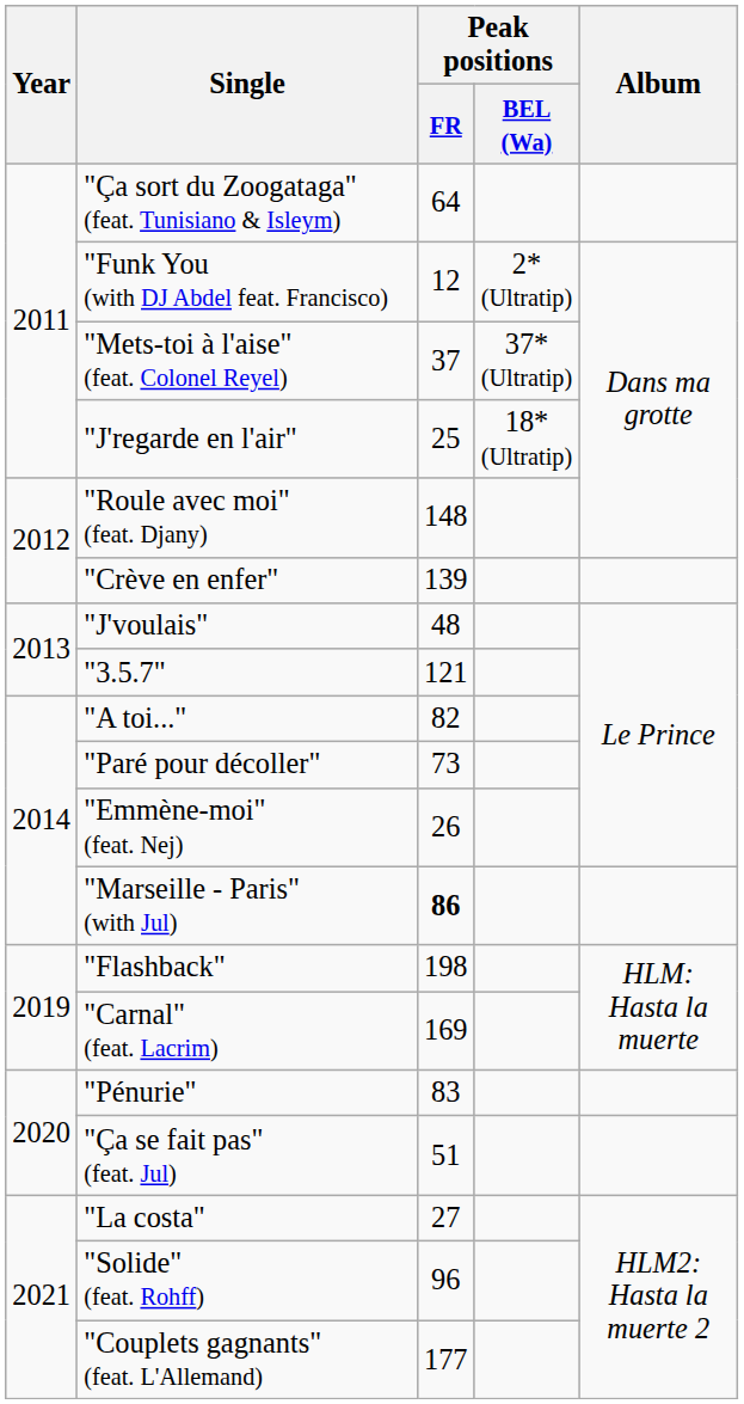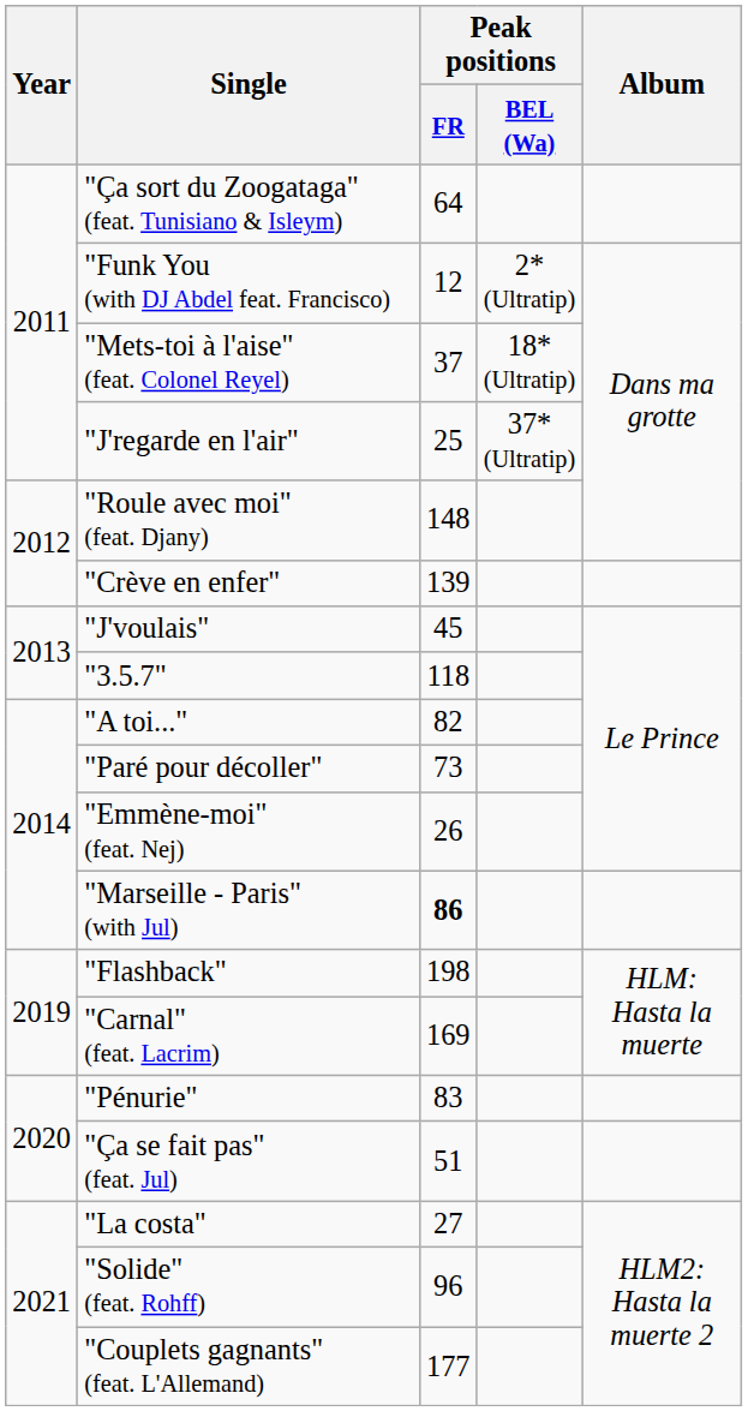 <table class="wikitable">
 <tr>
 <th rowspan="2" style="text-align:center; width:10px;">Year</th>
 <th rowspan="2" style="text-align:center; width:180px;">Single</th>
 <th style="text-align:center;" colspan="2">Peak positions</th>
 <th rowspan="2" style="text-align:center; width:80px;">Album</th>
 </tr>
 <tr>
 <th width="20"><small><a href='#'>FR</a></small><br></th>
 <th width="20"><small><a href='#'>BEL<br>(Wa)</a></small><br></th>
 </tr>
 <tr>
 <td style="text-align:center;" rowspan="4">2011</td>
 <td>"Ça sort du Zoogataga" <br><small>(feat. <a href='#'>Tunisiano</a> & <a href='#'>Isleym</a>)</small></td>
 <td style="text-align:center;">64</td>
 <td style="text-align:center;"></td>
 <td style="text-align:center;"></td>
 </tr>
 <tr>
 <td>"Funk You <br><small>(with <a href='#'>DJ Abdel</a> feat. Francisco)</small></td>
 <td style="text-align:center;">12</td>
 <td style="text-align:center;">2*<br><small>(Ultratip)</small></td>
 <td style="text-align:center;" rowspan=4><em>Dans ma grotte</em></td>
 </tr>
 <tr>
 <td>"Mets-toi à l'aise" <br><small>(feat. <a href='#'>Colonel Reyel</a>)</small></td>
 <td style="text-align:center;">37</td>
-<td style="text-align:center;">37*<br><small>(Ultratip)</small></td>
+<td style="text-align:center;">18*<br><small>(Ultratip)</small></td>
 </tr>
 <tr>
 <td>"J'regarde en l'air"</td>
 <td style="text-align:center;">25</td>
-<td style="text-align:center;">18*<br><small>(Ultratip)</small></td>
+<td style="text-align:center;">37*<br><small>(Ultratip)</small></td>
 </tr>
 <tr>
 <td style="text-align:center;" rowspan=2>2012</td>
 <td>"Roule avec moi" <br><small>(feat. Djany)</small></td>
 <td style="text-align:center;">148</td>
 <td style="text-align:center;"></td>
 </tr>
 <tr>
 <td>"Crève en enfer"</td>
 <td style="text-align:center;">139</td>
 <td style="text-align:center;"></td>
 <td style="text-align:center;"></td>
 </tr>
 <tr>
 <td style="text-align:center;" rowspan=2>2013</td>
 <td>"J'voulais"</td>
-<td style="text-align:center;">48</td>
+<td style="text-align:center;">45</td>
 <td style="text-align:center;"></td>
 <td style="text-align:center;" rowspan=5><em>Le Prince</em></td>
 </tr>
 <tr>
 <td>"3.5.7"</td>
-<td style="text-align:center;">121</td>
+<td style="text-align:center;">118</td>
 <td style="text-align:center;"></td>
 </tr>
 <tr>
 <td style="text-align:center;" rowspan=4>2014</td>
 <td>"A toi..."</td>
 <td style="text-align:center;">82</td>
 <td style="text-align:center;"></td>
 </tr>
 <tr>
 <td>"Paré pour décoller"</td>
 <td style="text-align:center;">73</td>
 <td style="text-align:center;"></td>
 </tr>
 <tr>
 <td>"Emmène-moi" <br><small>(feat. Nej)</small></td>
 <td style="text-align:center;">26</td>
 <td style="text-align:center;"></td>
 </tr>
 <tr>
 <td>"Marseille - Paris" <br><small>(with <a href='#'>Jul</a>)</small></td>
 <td style="text-align:center;"><strong>86</strong></td>
 <td style="text-align:center;"></td>
 <td style="text-align:center;"></td>
 </tr>
 <tr>
 <td style="text-align:center;" rowspan="2">2019</td>
 <td>"Flashback"</td>
 <td style="text-align:center;">198<br></td>
 <td style="text-align:center;"></td>
 <td style="text-align:center;" rowspan=2><em>HLM: Hasta la muerte</em></td>
 </tr>
 <tr>
 <td>"Carnal"<br><small>(feat. <a href='#'>Lacrim</a>)</small></td>
 <td style="text-align:center;">169<br></td>
 <td style="text-align:center;"></td>
 </tr>
 <tr>
 <td style="text-align:center;" rowspan="2">2020</td>
 <td>"Pénurie"</td>
 <td style="text-align:center;">83</td>
 <td style="text-align:center;"></td>
 <td style="text-align:center;"></td>
 </tr>
 <tr>
 <td>"Ça se fait pas"<br><small>(feat. <a href='#'>Jul</a>)</small></td>
 <td style="text-align:center;">51</td>
 <td style="text-align:center;"></td>
 <td style="text-align:center;"></td>
 </tr>
 <tr>
 <td style="text-align:center;" rowspan="3">2021</td>
 <td>"La costa"</td>
 <td style="text-align:center;">27</td>
 <td style="text-align:center;"></td>
 <td style="text-align:center;" rowspan=3><em>HLM2: Hasta la muerte 2</em></td>
 </tr>
 <tr>
 <td>"Solide"<br><small>(feat. <a href='#'>Rohff</a>)</small></td>
 <td style="text-align:center;">96</td>
 <td style="text-align:center;"></td>
 </tr>
 <tr>
 <td>"Couplets gagnants"<br><small>(feat. L'Allemand)</small></td>
 <td style="text-align:center;">177</td>
 <td style="text-align:center;"></td>
 </tr>
 </table>
